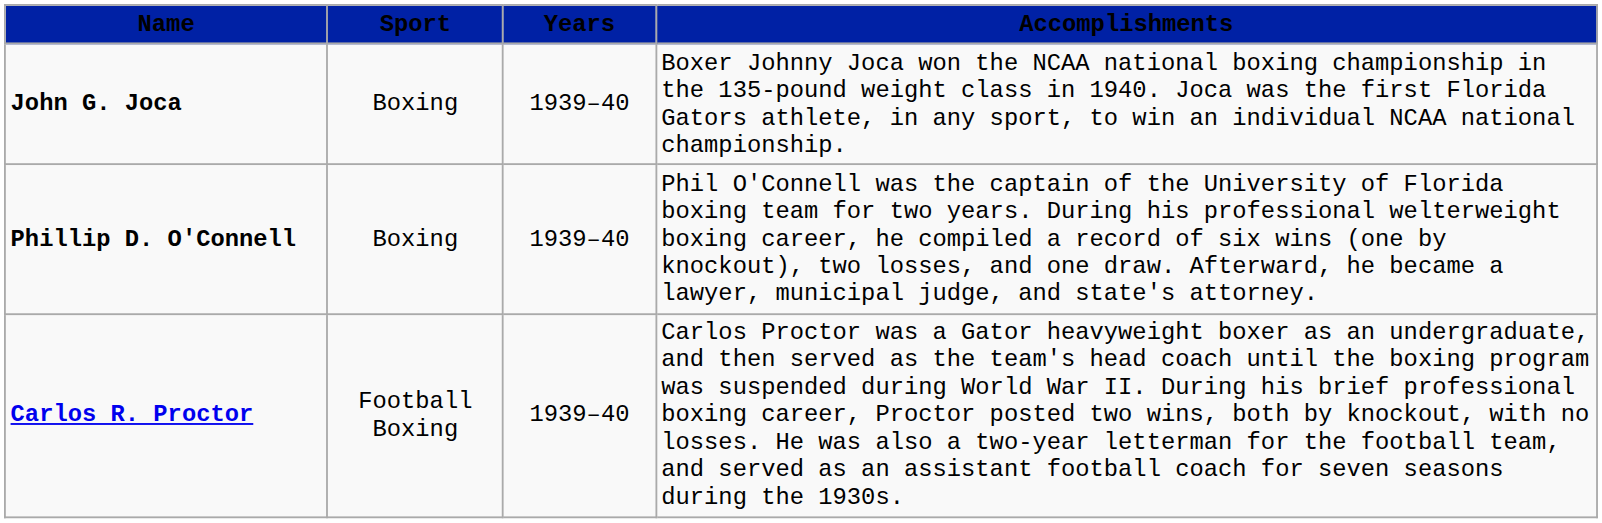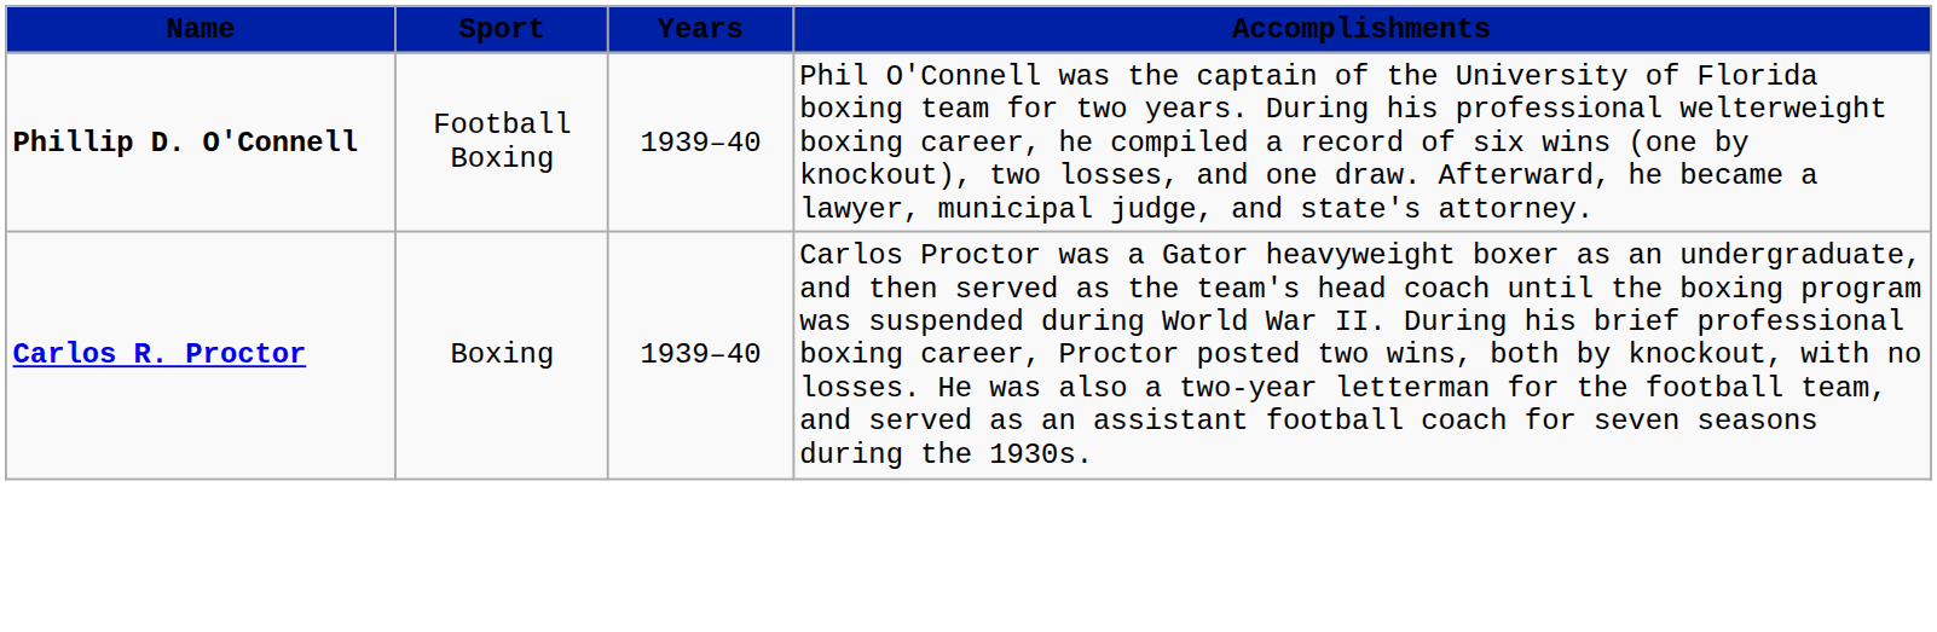 <table class="wikitable">
 <tr>
 <th width=170 style="background:#0021A5;"><span> Name</span></th>
 <th width=90 style="background:#0021A5;"><span> Sport</span></th>
 <th width=77 style="background:#0021A5;"><span> Years</span></th>
 <th style="background:#0021A5;"><span> Accomplishments</span></th>
 </tr>
 <tr>
-<td><strong>John G. Joca</strong></td>
-<td align=center>Boxing</td>
-<td align=center>1939–40</td>
-<td>Boxer Johnny Joca won the NCAA national boxing championship in the 135-pound weight class in 1940. Joca was the first Florida Gators athlete, in any sport, to win an individual NCAA national championship.</td>
-</tr>
-<tr>
 <td><strong>Phillip D. O'Connell</strong></td>
-<td align=center>Boxing</td>
+<td align=center>Football<br>Boxing</td>
 <td align=center>1939–40</td>
 <td>Phil O'Connell was the captain of the University of Florida boxing team for two years. During his professional welterweight boxing career, he compiled a record of six wins (one by knockout), two losses, and one draw. Afterward, he became a lawyer, municipal judge, and state's attorney.</td>
 </tr>
 <tr>
 <td><strong><a href='#'>Carlos R. Proctor</a></strong></td>
-<td align=center>Football<br>Boxing</td>
+<td align=center>Boxing</td>
 <td align=center>1939–40</td>
 <td>Carlos Proctor was a Gator heavyweight boxer as an undergraduate, and then served as the team's head coach until the boxing program was suspended during World War II. During his brief professional boxing career, Proctor posted two wins, both by knockout, with no losses. He was also a two-year letterman for the football team, and served as an assistant football coach for seven seasons during the 1930s.</td>
 </tr>
 </table>
